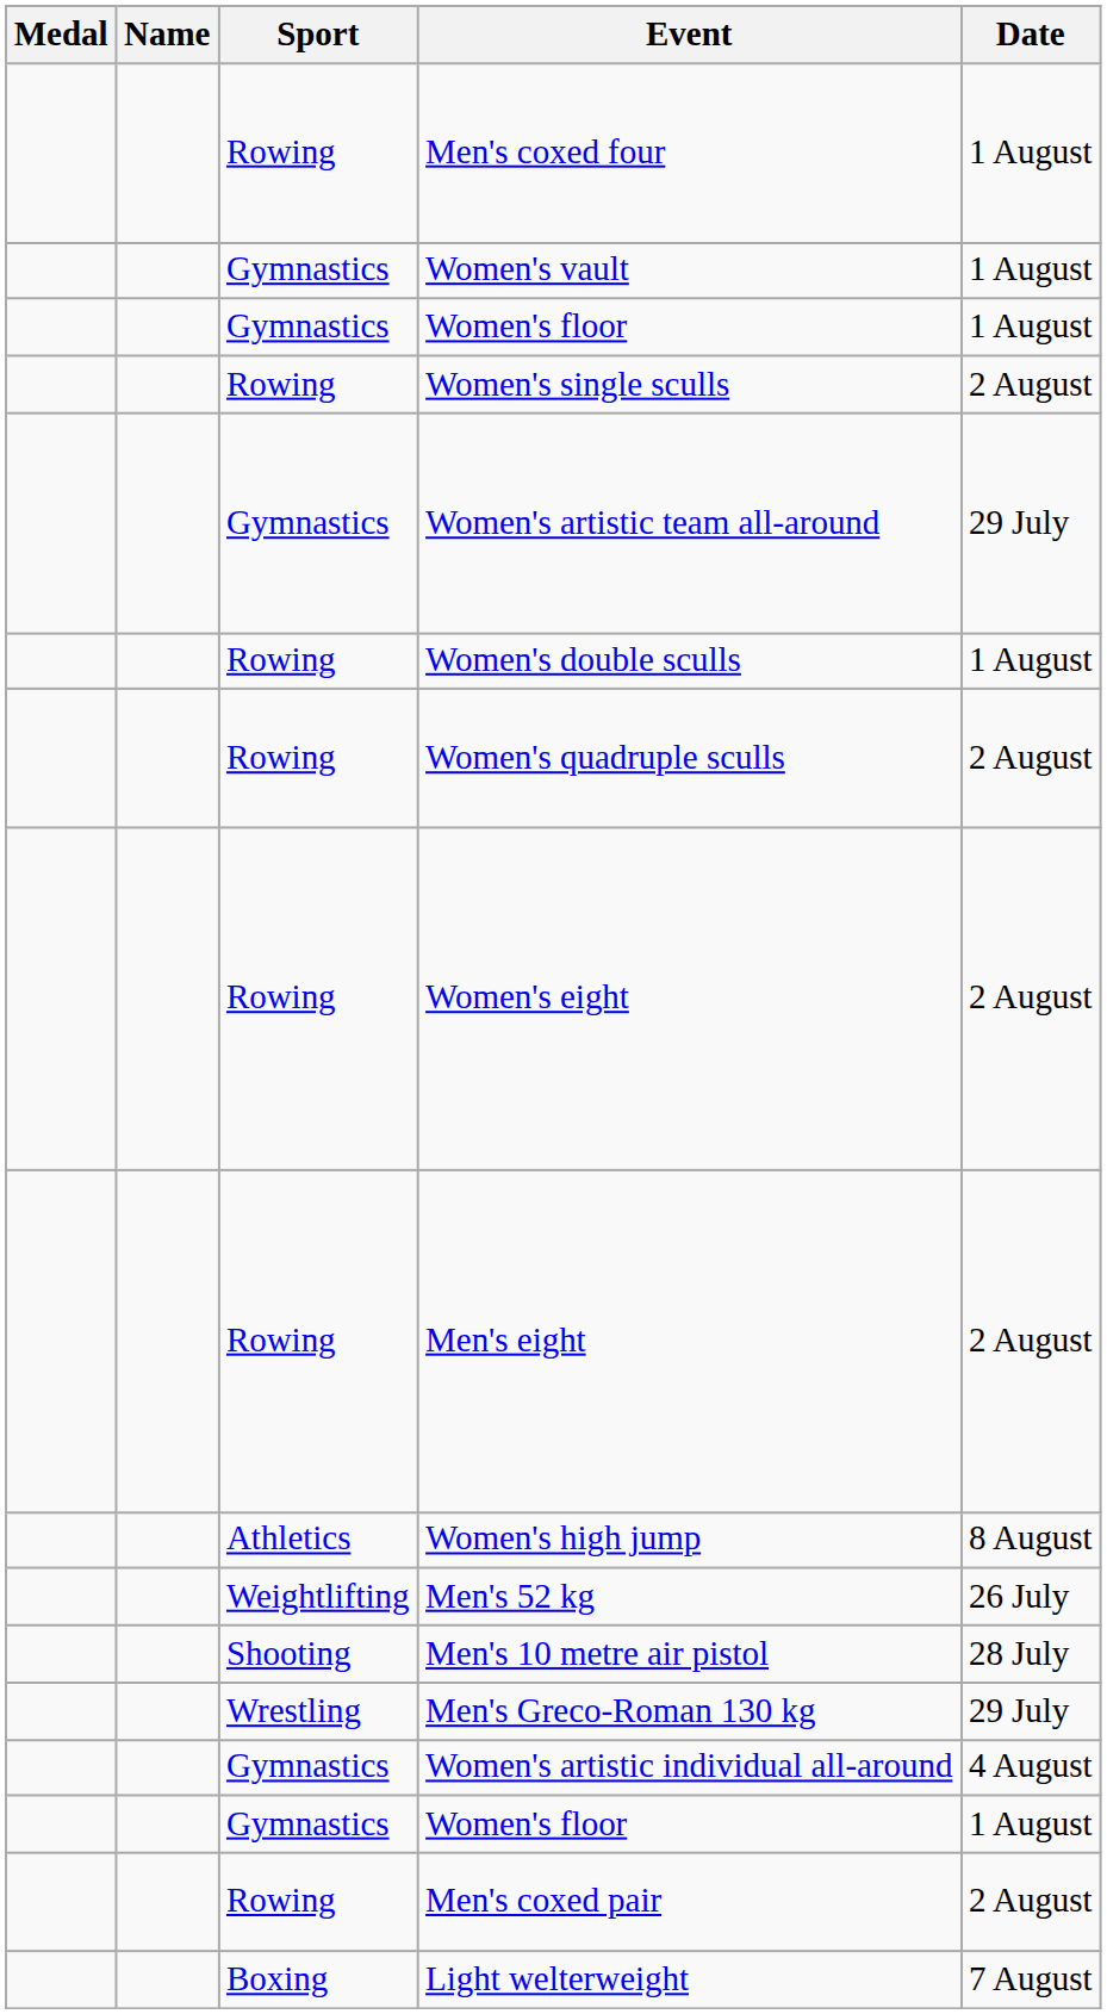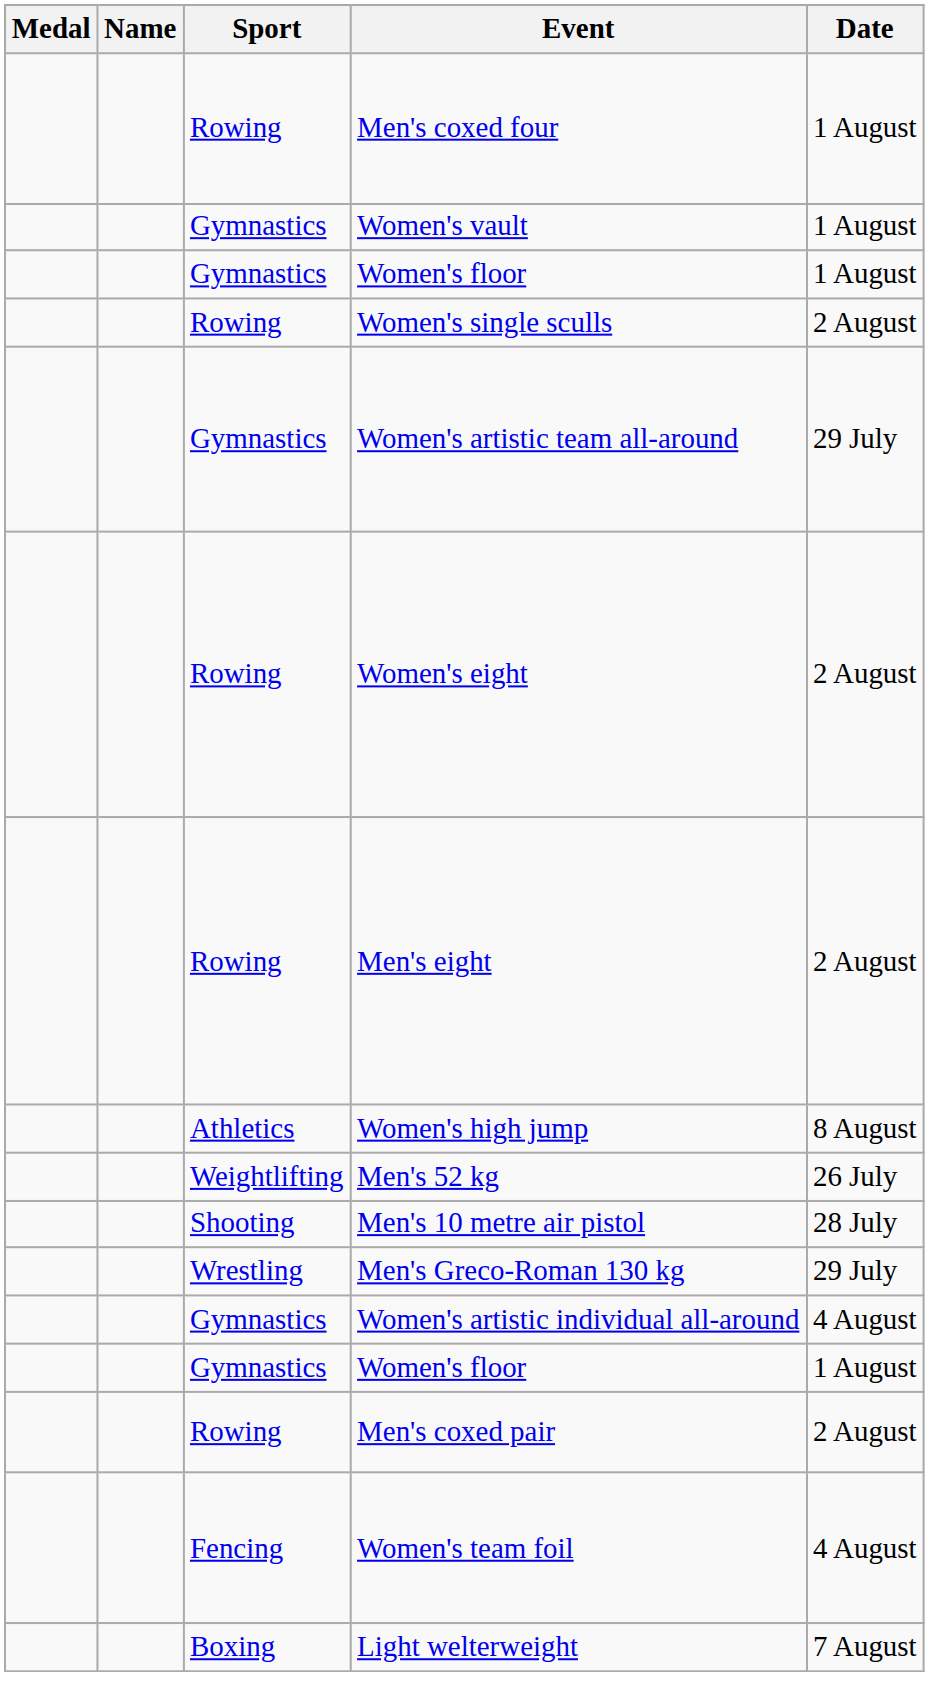 <table class="wikitable sortable" style="font-size:90%">
 <tr>
 <th>Medal</th>
 <th>Name</th>
 <th>Sport</th>
 <th>Event</th>
 <th>Date</th>
 </tr>
 <tr>
 <td></td>
 <td><br><br><br><br></td>
 <td><a href='#'>Rowing</a></td>
 <td><a href='#'>Men's coxed four</a></td>
 <td>1 August</td>
 </tr>
 <tr>
 <td></td>
 <td></td>
 <td><a href='#'>Gymnastics</a></td>
 <td><a href='#'>Women's vault</a></td>
 <td>1 August</td>
 </tr>
 <tr>
 <td></td>
 <td></td>
 <td><a href='#'>Gymnastics</a></td>
 <td><a href='#'>Women's floor</a></td>
 <td>1 August</td>
 </tr>
 <tr>
 <td></td>
 <td></td>
 <td><a href='#'>Rowing</a></td>
 <td><a href='#'>Women's single sculls</a></td>
 <td>2 August</td>
 </tr>
 <tr>
 <td></td>
 <td><br><br><br><br><br></td>
 <td><a href='#'>Gymnastics</a></td>
 <td><a href='#'>Women's artistic team all-around</a></td>
 <td>29 July</td>
-</tr>
-<tr>
-<td></td>
-<td><br></td>
-<td><a href='#'>Rowing</a></td>
-<td><a href='#'>Women's double sculls</a></td>
-<td>1 August</td>
-</tr>
-<tr>
-<td></td>
-<td><br><br><br></td>
-<td><a href='#'>Rowing</a></td>
-<td><a href='#'>Women's quadruple sculls</a></td>
-<td>2 August</td>
 </tr>
 <tr>
 <td></td>
 <td><br><br><br><br><br><br><br><br></td>
 <td><a href='#'>Rowing</a></td>
 <td><a href='#'>Women's eight</a></td>
 <td>2 August</td>
 </tr>
 <tr>
 <td></td>
 <td><br><br><br><br><br><br><br><br></td>
 <td><a href='#'>Rowing</a></td>
 <td><a href='#'>Men's eight</a></td>
 <td>2 August</td>
 </tr>
 <tr>
 <td></td>
 <td></td>
 <td><a href='#'>Athletics</a></td>
 <td><a href='#'>Women's high jump</a></td>
 <td>8 August</td>
 </tr>
 <tr>
 <td></td>
 <td></td>
 <td><a href='#'>Weightlifting</a></td>
 <td><a href='#'>Men's 52 kg</a></td>
 <td>26 July</td>
 </tr>
 <tr>
 <td></td>
 <td></td>
 <td><a href='#'>Shooting</a></td>
 <td><a href='#'>Men's 10 metre air pistol</a></td>
 <td>28 July</td>
 </tr>
 <tr>
 <td></td>
 <td></td>
 <td><a href='#'>Wrestling</a></td>
 <td><a href='#'>Men's Greco-Roman 130 kg</a></td>
 <td>29 July</td>
 </tr>
 <tr>
 <td></td>
 <td></td>
 <td><a href='#'>Gymnastics</a></td>
 <td><a href='#'>Women's artistic individual all-around</a></td>
 <td>4 August</td>
 </tr>
 <tr>
 <td></td>
 <td></td>
 <td><a href='#'>Gymnastics</a></td>
 <td><a href='#'>Women's floor</a></td>
 <td>1 August</td>
 </tr>
 <tr>
 <td></td>
 <td><br><br></td>
 <td><a href='#'>Rowing</a></td>
 <td><a href='#'>Men's coxed pair</a></td>
 <td>2 August</td>
 </tr>
 <tr>
 <td></td>
+<td><br><br><br><br></td>
+<td><a href='#'>Fencing</a></td>
+<td><a href='#'>Women's team foil</a></td>
+<td>4 August</td>
+</tr>
+<tr>
+<td></td>
 <td></td>
 <td><a href='#'>Boxing</a></td>
 <td><a href='#'>Light welterweight</a></td>
 <td>7 August</td>
 </tr>
 </table>
